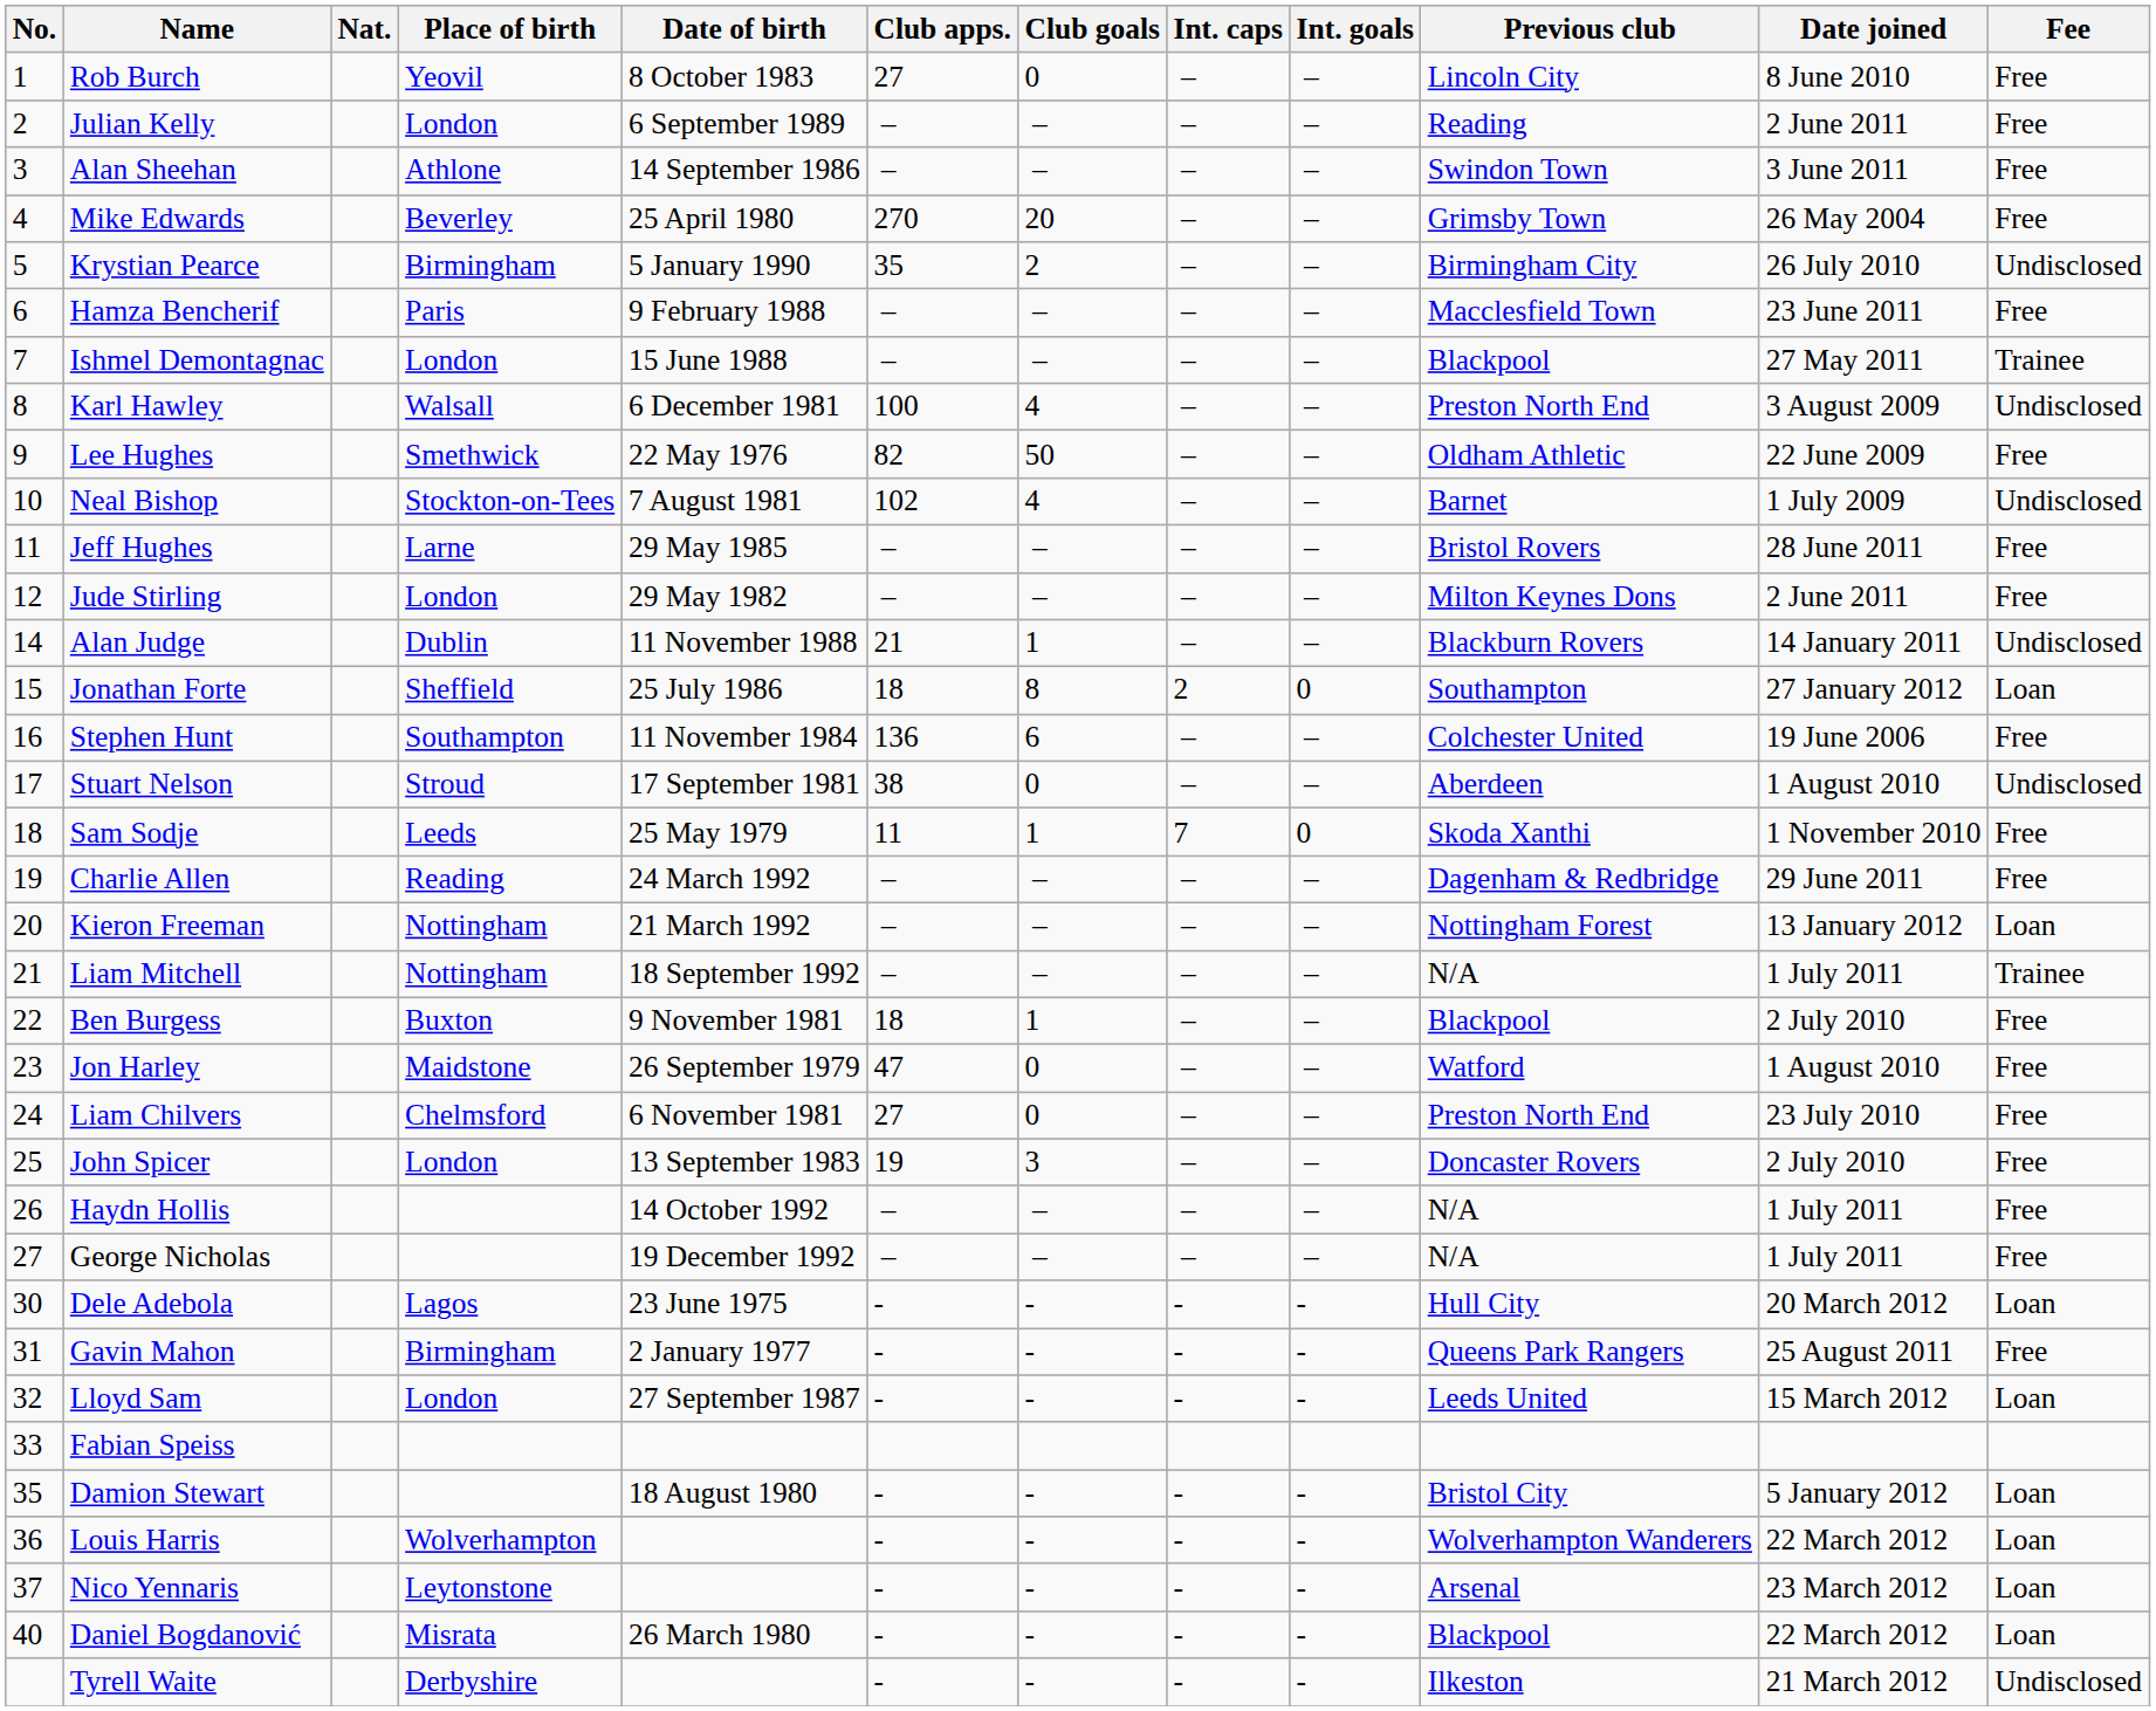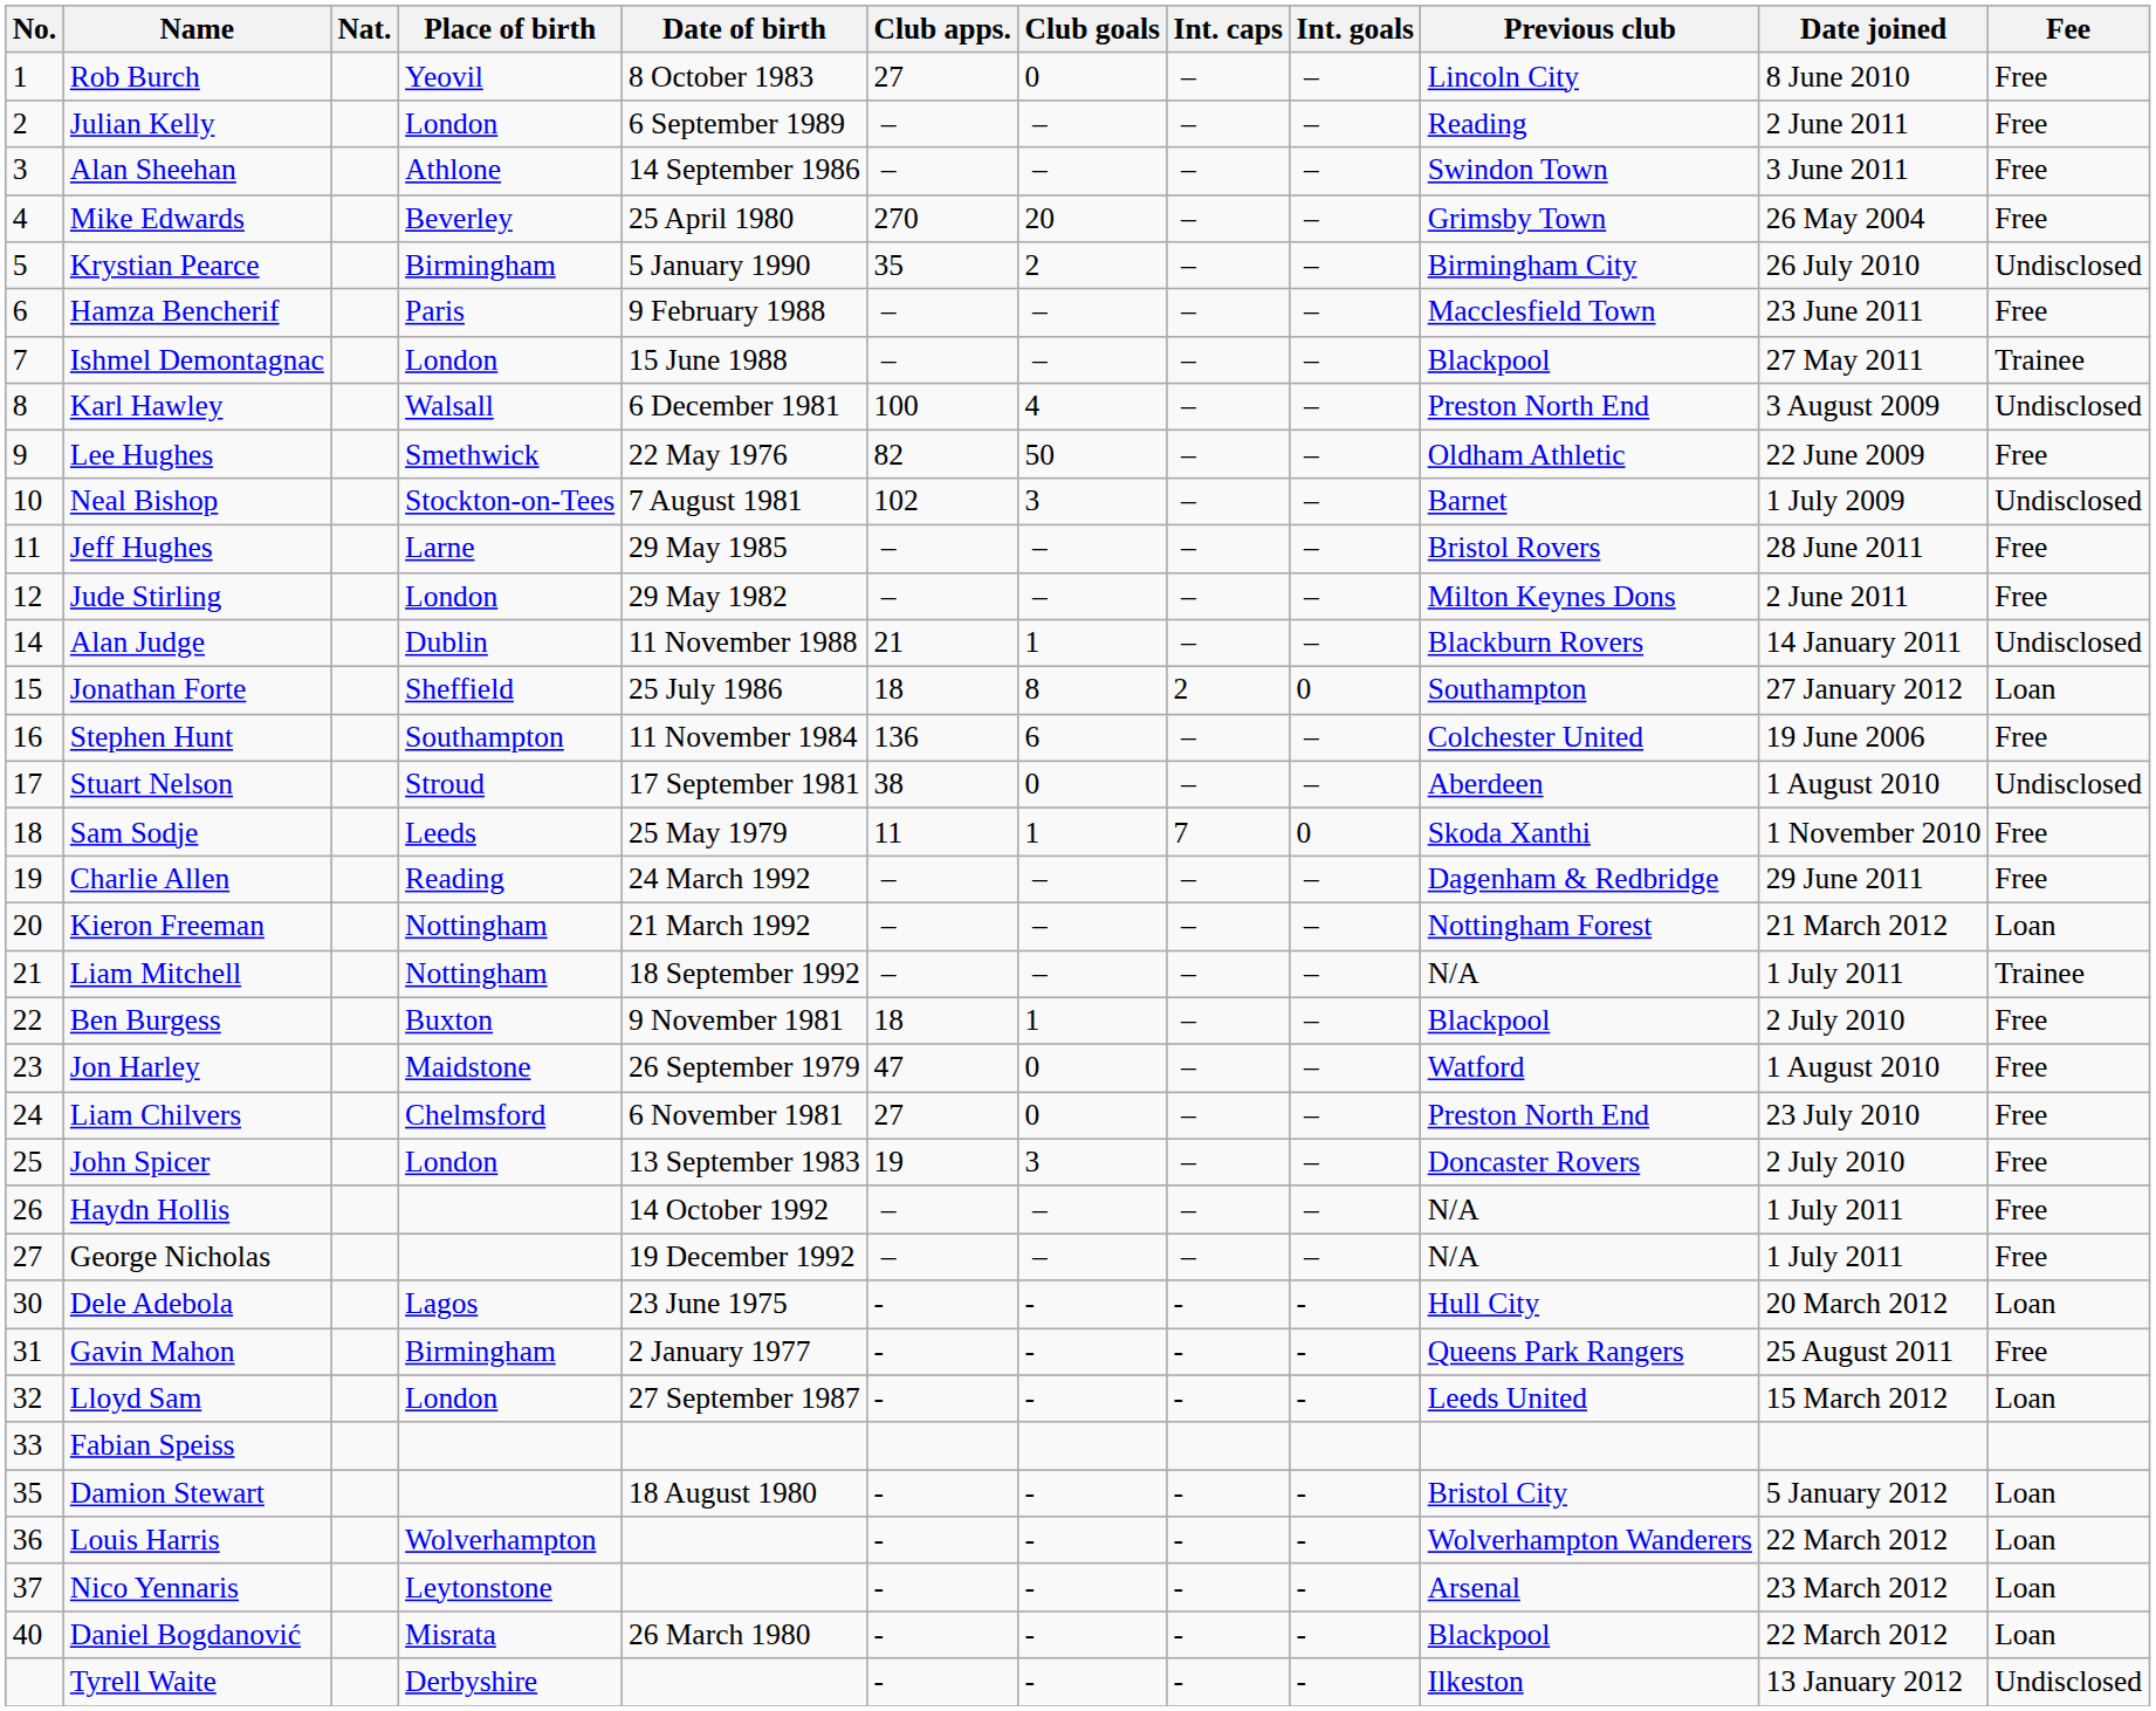 <table class="wikitable"  class= style="text-align:center; font-size:95%">
 <tr>
 <th>No.</th>
 <th>Name</th>
 <th>Nat.</th>
 <th>Place of birth</th>
 <th>Date of birth</th>
 <th>Club apps.</th>
 <th>Club goals</th>
 <th>Int. caps</th>
 <th>Int. goals</th>
 <th>Previous club</th>
 <th>Date joined</th>
 <th>Fee</th>
 </tr>
 <tr>
 <td>1</td>
 <td><a href='#'>Rob Burch</a></td>
 <td></td>
 <td><a href='#'>Yeovil</a></td>
 <td>8 October 1983</td>
 <td>27</td>
 <td>0</td>
 <td> –</td>
 <td> –</td>
 <td><a href='#'>Lincoln City</a></td>
 <td>8 June 2010</td>
 <td>Free</td>
 </tr>
 <tr>
 <td>2</td>
 <td><a href='#'>Julian Kelly</a></td>
 <td></td>
 <td><a href='#'>London</a></td>
 <td>6 September 1989</td>
 <td> –</td>
 <td> –</td>
 <td> –</td>
 <td> –</td>
 <td><a href='#'>Reading</a></td>
 <td>2 June 2011</td>
 <td>Free</td>
 </tr>
 <tr>
 <td>3</td>
 <td><a href='#'>Alan Sheehan</a></td>
 <td></td>
 <td><a href='#'>Athlone</a></td>
 <td>14 September 1986</td>
 <td> –</td>
 <td> –</td>
 <td> –</td>
 <td> –</td>
 <td><a href='#'>Swindon Town</a></td>
 <td>3 June 2011</td>
 <td>Free</td>
 </tr>
 <tr>
 <td>4</td>
 <td><a href='#'>Mike Edwards</a></td>
 <td></td>
 <td><a href='#'>Beverley</a></td>
 <td>25 April 1980</td>
 <td>270</td>
 <td>20</td>
 <td> –</td>
 <td> –</td>
 <td><a href='#'>Grimsby Town</a></td>
 <td>26 May 2004</td>
 <td>Free</td>
 </tr>
 <tr>
 <td>5</td>
 <td><a href='#'>Krystian Pearce</a></td>
 <td></td>
 <td><a href='#'>Birmingham</a></td>
 <td>5 January 1990</td>
 <td>35</td>
 <td>2</td>
 <td> –</td>
 <td> –</td>
 <td><a href='#'>Birmingham City</a></td>
 <td>26 July 2010</td>
 <td>Undisclosed</td>
 </tr>
 <tr>
 <td>6</td>
 <td><a href='#'>Hamza Bencherif</a></td>
 <td></td>
 <td><a href='#'>Paris</a> </td>
 <td>9 February 1988</td>
 <td> –</td>
 <td> –</td>
 <td> –</td>
 <td> –</td>
 <td><a href='#'>Macclesfield Town</a></td>
 <td>23 June 2011</td>
 <td>Free</td>
 </tr>
 <tr>
 <td>7</td>
 <td><a href='#'>Ishmel Demontagnac</a></td>
 <td></td>
 <td><a href='#'>London</a></td>
 <td>15 June 1988</td>
 <td> –</td>
 <td> –</td>
 <td> –</td>
 <td> –</td>
 <td><a href='#'>Blackpool</a></td>
 <td>27 May 2011</td>
 <td>Trainee</td>
 </tr>
 <tr>
 <td>8</td>
 <td><a href='#'>Karl Hawley</a></td>
 <td></td>
 <td><a href='#'>Walsall</a></td>
 <td>6 December 1981</td>
 <td>100</td>
 <td>4</td>
 <td> –</td>
 <td> –</td>
 <td><a href='#'>Preston North End</a></td>
 <td>3 August 2009</td>
 <td>Undisclosed</td>
 </tr>
 <tr>
 <td>9</td>
 <td><a href='#'>Lee Hughes</a></td>
 <td></td>
 <td><a href='#'>Smethwick</a></td>
 <td>22 May 1976</td>
 <td>82</td>
 <td>50</td>
 <td> –</td>
 <td> –</td>
 <td><a href='#'>Oldham Athletic</a></td>
 <td>22 June 2009</td>
 <td>Free</td>
 </tr>
 <tr>
 <td>10</td>
 <td><a href='#'>Neal Bishop</a></td>
 <td></td>
 <td><a href='#'>Stockton-on-Tees</a></td>
 <td>7 August 1981</td>
 <td>102</td>
-<td>4</td>
+<td>3</td>
 <td> –</td>
 <td> –</td>
 <td><a href='#'>Barnet</a></td>
 <td>1 July 2009</td>
 <td>Undisclosed</td>
 </tr>
 <tr>
 <td>11</td>
 <td><a href='#'>Jeff Hughes</a></td>
 <td></td>
 <td><a href='#'>Larne</a></td>
 <td>29 May 1985</td>
 <td> –</td>
 <td> –</td>
 <td> –</td>
 <td> –</td>
 <td><a href='#'>Bristol Rovers</a></td>
 <td>28 June 2011</td>
 <td>Free</td>
 </tr>
 <tr>
 <td>12</td>
 <td><a href='#'>Jude Stirling</a></td>
 <td></td>
 <td><a href='#'>London</a></td>
 <td>29 May 1982</td>
 <td> –</td>
 <td> –</td>
 <td> –</td>
 <td> –</td>
 <td><a href='#'>Milton Keynes Dons</a></td>
 <td>2 June 2011</td>
 <td>Free</td>
 </tr>
 <tr>
 <td>14</td>
 <td><a href='#'>Alan Judge</a></td>
 <td></td>
 <td><a href='#'>Dublin</a></td>
 <td>11 November 1988</td>
 <td>21</td>
 <td>1</td>
 <td> –</td>
 <td> –</td>
 <td><a href='#'>Blackburn Rovers</a></td>
 <td>14 January 2011</td>
 <td>Undisclosed</td>
 </tr>
 <tr>
 <td>15</td>
 <td><a href='#'>Jonathan Forte</a></td>
 <td></td>
 <td><a href='#'>Sheffield</a></td>
 <td>25 July 1986</td>
 <td>18</td>
 <td>8</td>
 <td>2</td>
 <td>0</td>
 <td><a href='#'>Southampton</a></td>
 <td>27 January 2012</td>
 <td>Loan</td>
 </tr>
 <tr>
 <td>16</td>
 <td><a href='#'>Stephen Hunt</a></td>
 <td></td>
 <td><a href='#'>Southampton</a></td>
 <td>11 November 1984</td>
 <td>136</td>
 <td>6</td>
 <td> –</td>
 <td> –</td>
 <td><a href='#'>Colchester United</a></td>
 <td>19 June 2006</td>
 <td>Free</td>
 </tr>
 <tr>
 <td>17</td>
 <td><a href='#'>Stuart Nelson</a></td>
 <td></td>
 <td><a href='#'>Stroud</a></td>
 <td>17 September 1981</td>
 <td>38</td>
 <td>0</td>
 <td> –</td>
 <td> –</td>
 <td><a href='#'>Aberdeen</a></td>
 <td>1 August 2010</td>
 <td>Undisclosed</td>
 </tr>
 <tr>
 <td>18</td>
 <td><a href='#'>Sam Sodje</a></td>
 <td></td>
 <td><a href='#'>Leeds</a></td>
 <td>25 May 1979</td>
 <td>11</td>
 <td>1</td>
 <td>7</td>
 <td>0</td>
 <td><a href='#'>Skoda Xanthi</a></td>
 <td>1 November 2010</td>
 <td>Free</td>
 </tr>
 <tr>
 <td>19</td>
 <td><a href='#'>Charlie Allen</a></td>
 <td></td>
 <td><a href='#'>Reading</a></td>
 <td>24 March 1992</td>
 <td> –</td>
 <td> –</td>
 <td> –</td>
 <td> –</td>
 <td><a href='#'>Dagenham & Redbridge</a></td>
 <td>29 June 2011</td>
 <td>Free</td>
 </tr>
 <tr>
 <td>20</td>
 <td><a href='#'>Kieron Freeman</a></td>
 <td></td>
 <td><a href='#'>Nottingham</a></td>
 <td>21 March 1992</td>
 <td> –</td>
 <td> –</td>
 <td> –</td>
 <td> –</td>
 <td><a href='#'>Nottingham Forest</a></td>
-<td>13 January 2012</td>
+<td>21 March 2012</td>
 <td>Loan</td>
 </tr>
 <tr>
 <td>21</td>
 <td><a href='#'>Liam Mitchell</a></td>
 <td></td>
 <td><a href='#'>Nottingham</a></td>
 <td>18 September 1992</td>
 <td> –</td>
 <td> –</td>
 <td> –</td>
 <td> –</td>
 <td>N/A</td>
 <td>1 July 2011</td>
 <td>Trainee</td>
 </tr>
 <tr>
 <td>22</td>
 <td><a href='#'>Ben Burgess</a></td>
 <td></td>
 <td><a href='#'>Buxton</a> </td>
 <td>9 November 1981</td>
 <td>18</td>
 <td>1</td>
 <td> –</td>
 <td> –</td>
 <td><a href='#'>Blackpool</a></td>
 <td>2 July 2010</td>
 <td>Free</td>
 </tr>
 <tr>
 <td>23</td>
 <td><a href='#'>Jon Harley</a></td>
 <td></td>
 <td><a href='#'>Maidstone</a></td>
 <td>26 September 1979</td>
 <td>47</td>
 <td>0</td>
 <td> –</td>
 <td> –</td>
 <td><a href='#'>Watford</a></td>
 <td>1 August 2010</td>
 <td>Free</td>
 </tr>
 <tr>
 <td>24</td>
 <td><a href='#'>Liam Chilvers</a></td>
 <td></td>
 <td><a href='#'>Chelmsford</a></td>
 <td>6 November 1981</td>
 <td>27</td>
 <td>0</td>
 <td> –</td>
 <td> –</td>
 <td><a href='#'>Preston North End</a></td>
 <td>23 July 2010</td>
 <td>Free</td>
 </tr>
 <tr>
 <td>25</td>
 <td><a href='#'>John Spicer</a></td>
 <td></td>
 <td><a href='#'>London</a></td>
 <td>13 September 1983</td>
 <td>19</td>
 <td>3</td>
 <td> –</td>
 <td> –</td>
 <td><a href='#'>Doncaster Rovers</a></td>
 <td>2 July 2010</td>
 <td>Free</td>
 </tr>
 <tr>
 <td>26</td>
 <td><a href='#'>Haydn Hollis</a></td>
 <td></td>
 <td></td>
 <td>14 October 1992</td>
 <td> –</td>
 <td> –</td>
 <td> –</td>
 <td> –</td>
 <td>N/A</td>
 <td>1 July 2011</td>
 <td>Free</td>
 </tr>
 <tr>
 <td>27</td>
 <td>George Nicholas</td>
 <td></td>
 <td></td>
 <td>19 December 1992</td>
 <td> –</td>
 <td> –</td>
 <td> –</td>
 <td> –</td>
 <td>N/A</td>
 <td>1 July 2011</td>
 <td>Free</td>
 </tr>
 <tr>
 <td>30</td>
 <td><a href='#'>Dele Adebola</a></td>
 <td></td>
 <td><a href='#'>Lagos</a></td>
 <td>23 June 1975</td>
 <td>-</td>
 <td>-</td>
 <td>-</td>
 <td>-</td>
 <td><a href='#'>Hull City</a></td>
 <td>20 March 2012</td>
 <td>Loan</td>
 </tr>
 <tr>
 <td>31</td>
 <td><a href='#'>Gavin Mahon</a></td>
 <td></td>
 <td><a href='#'>Birmingham</a></td>
 <td>2 January 1977</td>
 <td>-</td>
 <td>-</td>
 <td>-</td>
 <td>-</td>
 <td><a href='#'>Queens Park Rangers</a></td>
 <td>25 August 2011</td>
 <td>Free</td>
 </tr>
 <tr>
 <td>32</td>
 <td><a href='#'>Lloyd Sam</a></td>
 <td></td>
 <td><a href='#'>London</a> </td>
 <td>27 September 1987</td>
 <td>-</td>
 <td>-</td>
 <td>-</td>
 <td>-</td>
 <td><a href='#'>Leeds United</a></td>
 <td>15 March 2012</td>
 <td>Loan</td>
 </tr>
 <tr>
 <td>33</td>
 <td><a href='#'>Fabian Speiss</a></td>
 <td></td>
 <td></td>
 <td></td>
 <td></td>
 <td></td>
 <td></td>
 <td></td>
 <td></td>
 <td></td>
 </tr>
 <tr>
 <td>35</td>
 <td><a href='#'>Damion Stewart</a></td>
 <td></td>
 <td></td>
 <td>18 August 1980</td>
 <td>-</td>
 <td>-</td>
 <td>-</td>
 <td>-</td>
 <td><a href='#'>Bristol City</a></td>
 <td>5 January 2012</td>
 <td>Loan</td>
 </tr>
 <tr>
 <td>36</td>
 <td><a href='#'>Louis Harris</a></td>
 <td></td>
 <td><a href='#'>Wolverhampton</a></td>
 <td></td>
 <td>-</td>
 <td>-</td>
 <td>-</td>
 <td>-</td>
 <td><a href='#'>Wolverhampton Wanderers</a></td>
 <td>22 March 2012</td>
 <td>Loan</td>
 </tr>
 <tr>
 <td>37</td>
 <td><a href='#'>Nico Yennaris</a></td>
 <td></td>
 <td><a href='#'>Leytonstone</a></td>
 <td></td>
 <td>-</td>
 <td>-</td>
 <td>-</td>
 <td>-</td>
 <td><a href='#'>Arsenal</a></td>
 <td>23 March 2012</td>
 <td>Loan</td>
 </tr>
 <tr>
 <td>40</td>
 <td><a href='#'>Daniel Bogdanović</a></td>
 <td></td>
 <td><a href='#'>Misrata</a> </td>
 <td>26 March 1980</td>
 <td>-</td>
 <td>-</td>
 <td>-</td>
 <td>-</td>
 <td><a href='#'>Blackpool</a></td>
 <td>22 March 2012</td>
 <td>Loan</td>
 </tr>
 <tr>
 <td></td>
 <td><a href='#'>Tyrell Waite</a></td>
 <td></td>
 <td><a href='#'>Derbyshire</a></td>
 <td></td>
 <td>-</td>
 <td>-</td>
 <td>-</td>
 <td>-</td>
 <td><a href='#'>Ilkeston</a></td>
-<td>21 March 2012</td>
+<td>13 January 2012</td>
 <td>Undisclosed</td>
 </tr>
 </table>
